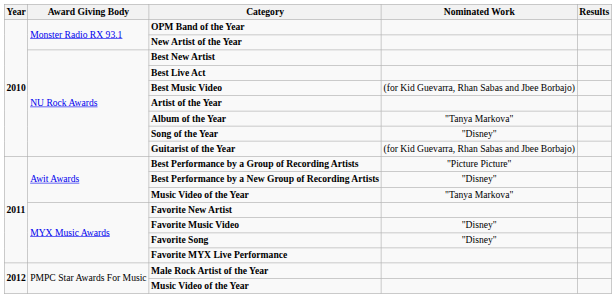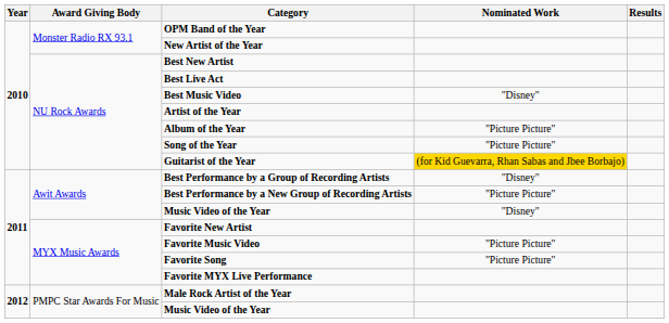 <table class="wikitable">
 <tr>
 <th>Year</th>
 <th>Award Giving Body</th>
 <th>Category</th>
 <th>Nominated Work</th>
 <th>Results</th>
 </tr>
 <tr>
 <td rowspan=9><strong>2010</strong></td>
 <td rowspan=2><a href='#'>Monster Radio RX 93.1</a></td>
 <td><strong>OPM Band of the Year</strong></td>
 <td></td>
 <td></td>
 </tr>
 <tr>
 <td><strong>New Artist of the Year</strong></td>
 <td></td>
 <td></td>
 </tr>
 <tr>
 <td rowspan=7><a href='#'>NU Rock Awards</a></td>
 <td><strong>Best New Artist</strong></td>
 <td></td>
 <td></td>
 </tr>
 <tr>
 <td><strong>Best Live Act</strong></td>
 <td></td>
 <td></td>
 </tr>
 <tr>
 <td><strong>Best Music Video</strong></td>
-<td align=center>(for Kid Guevarra, Rhan Sabas and Jbee Borbajo)</td>
+<td align=center>"Disney"</td>
 <td></td>
 </tr>
 <tr>
 <td><strong>Artist of the Year</strong></td>
 <td></td>
 <td></td>
 </tr>
 <tr>
 <td><strong>Album of the Year</strong></td>
-<td align=center>"Tanya Markova"</td>
+<td align=center>"Picture Picture"</td>
 <td></td>
 </tr>
 <tr>
 <td><strong>Song of the Year</strong></td>
-<td align=center>"Disney"</td>
+<td align=center>"Picture Picture"</td>
 <td></td>
 </tr>
 <tr>
 <td><strong>Guitarist of the Year</strong></td>
-<td align=center>(for Kid Guevarra, Rhan Sabas and Jbee Borbajo)</td>
+<td align=center style="background: gold;">(for Kid Guevarra, Rhan Sabas and Jbee Borbajo)</td>
 <td></td>
 </tr>
 <tr>
 <td rowspan=7><strong>2011</strong></td>
 <td rowspan=3><a href='#'>Awit Awards</a></td>
 <td><strong>Best Performance by a Group of Recording Artists</strong></td>
+<td align=center>"Disney"</td>
+<td></td>
+</tr>
+<tr>
+<td><strong>Best Performance by a New Group of Recording Artists</strong></td>
 <td align=center>"Picture Picture"</td>
 <td></td>
 </tr>
 <tr>
-<td><strong>Best Performance by a New Group of Recording Artists</strong></td>
+<td><strong>Music Video of the Year</strong></td>
 <td align=center>"Disney"</td>
-<td></td>
-</tr>
-<tr>
-<td><strong>Music Video of the Year</strong></td>
-<td align=center>"Tanya Markova"</td>
 <td></td>
 </tr>
 <tr>
 <td rowspan=4><a href='#'>MYX Music Awards</a></td>
 <td><strong>Favorite New Artist</strong></td>
 <td></td>
 <td></td>
 </tr>
 <tr>
 <td><strong>Favorite Music Video</strong></td>
-<td align=center>"Disney"</td>
+<td align=center>"Picture Picture"</td>
 <td></td>
 </tr>
 <tr>
 <td><strong>Favorite Song</strong></td>
-<td align=center>"Disney"</td>
+<td align=center>"Picture Picture"</td>
 <td></td>
 </tr>
 <tr>
 <td><strong>Favorite MYX Live Performance</strong></td>
 <td></td>
 <td></td>
 </tr>
 <tr>
 <td rowspan=2><strong>2012</strong></td>
 <td rowspan=2>PMPC Star Awards For Music</td>
 <td><strong>Male Rock Artist of the Year</strong></td>
 <td></td>
 <td></td>
 </tr>
 <tr>
 <td><strong>Music Video of the Year</strong></td>
 <td></td>
 <td></td>
 </tr>
 </table>
